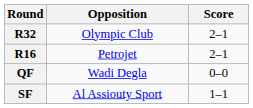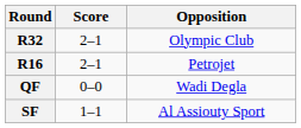 <table class="wikitable plainrowheaders" style="text-align:center;margin:0">
 <tr>
 <th scope="col" style="width:25px">Round</th>
+<th scope="col" style="width:70px">Score</th>
 <th scope="col" style="width:175px">Opposition</th>
-<th scope="col" style="width:70px">Score</th>
 </tr>
 <tr>
 <th scope=row style="text-align:center">R32</th>
+<td>2–1</td>
 <td><a href='#'>Olympic Club</a></td>
-<td>2–1</td>
 </tr>
 <tr>
 <th scope=row style="text-align:center">R16</th>
+<td>2–1</td>
 <td><a href='#'>Petrojet</a></td>
-<td>2–1</td>
 </tr>
 <tr>
 <th scope=row style="text-align:center">QF</th>
+<td>0–0 <br></td>
 <td><a href='#'>Wadi Degla</a></td>
-<td>0–0 <br></td>
 </tr>
 <tr>
 <th scope=row style="text-align:center">SF</th>
+<td>1–1 <br></td>
 <td><a href='#'>Al Assiouty Sport</a></td>
-<td>1–1 <br></td>
 </tr>
 </table>
